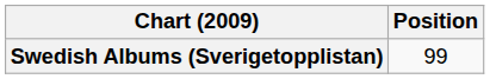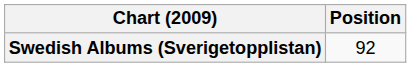 <table class="wikitable plainrowheaders" style="text-align:center">
 <tr>
 <th scope="col">Chart (2009)</th>
 <th scope="col">Position</th>
 </tr>
 <tr>
 <th scope="row">Swedish Albums (Sverigetopplistan)</th>
-<td>99</td>
+<td>92</td>
 </tr>
 </table>
